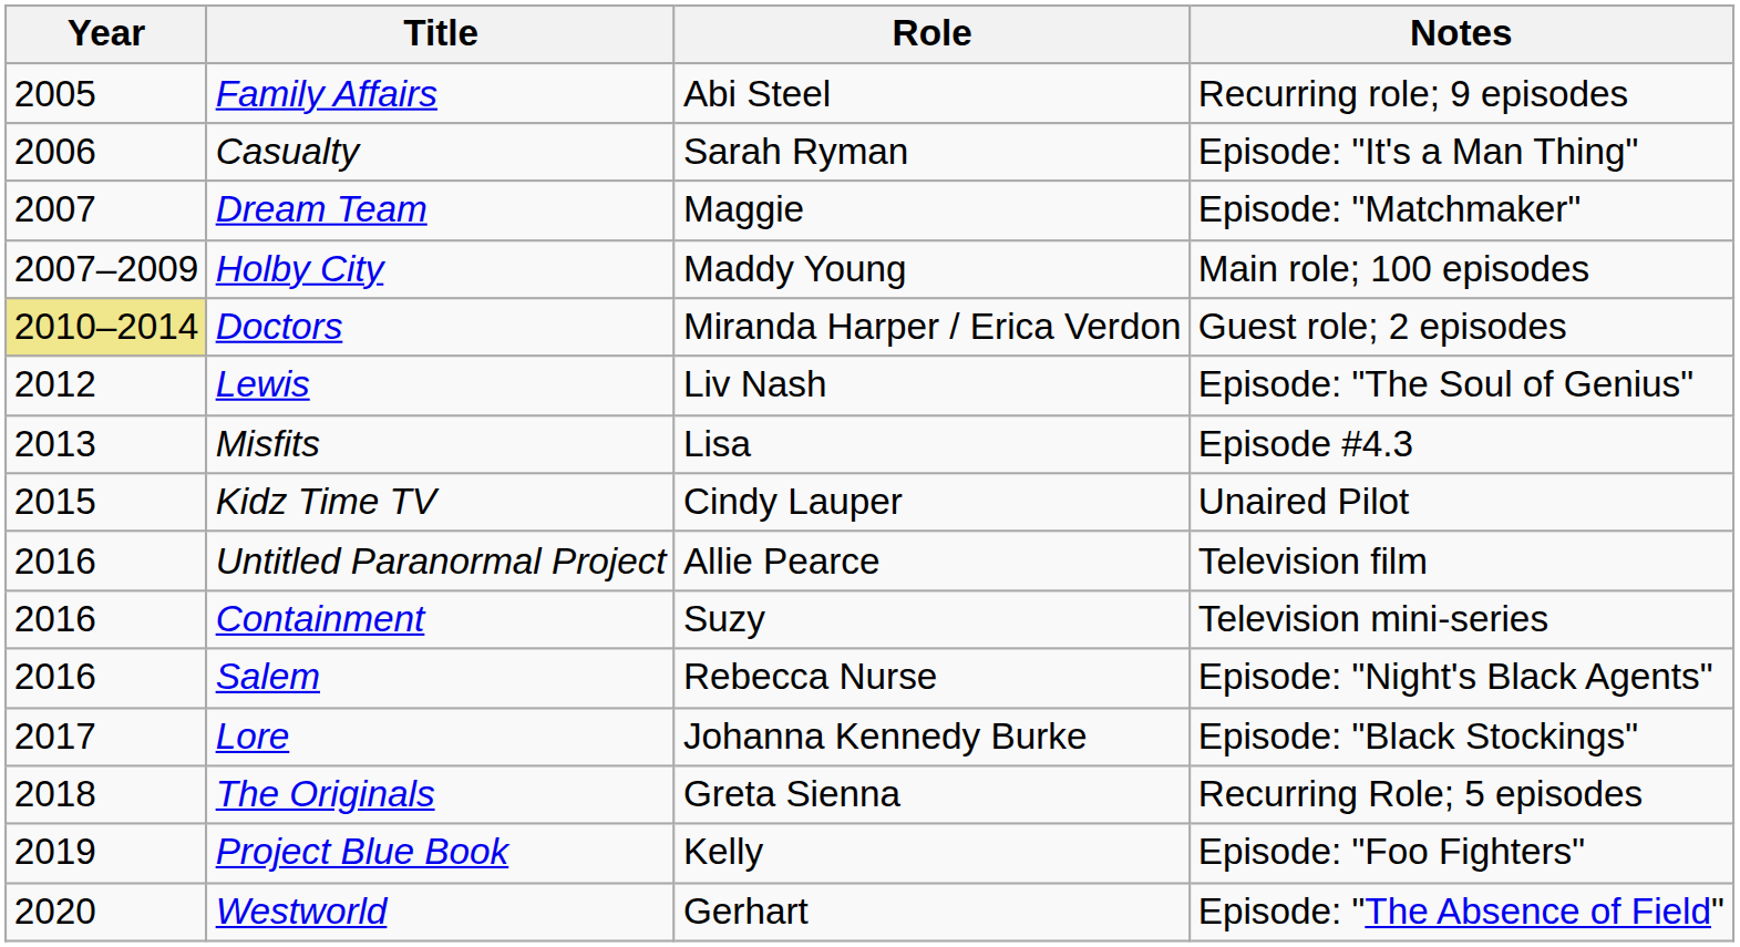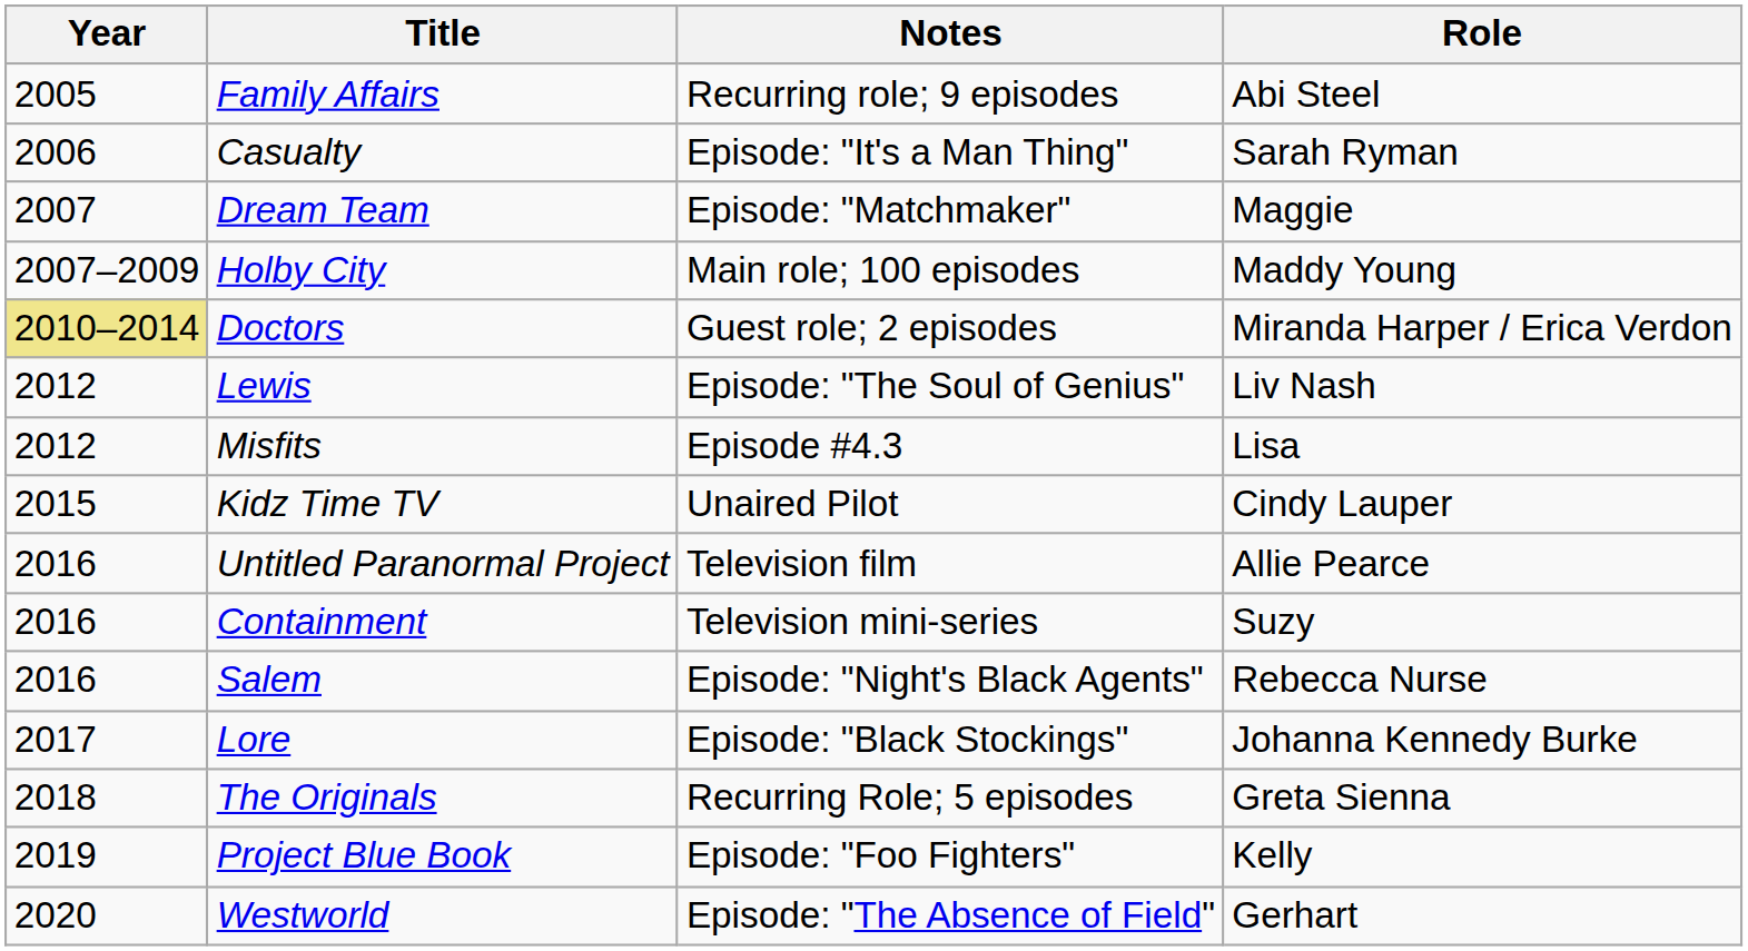 <table class="wikitable">
 <tr>
 <th>Year</th>
 <th>Title</th>
+<th>Notes</th>
 <th>Role</th>
-<th>Notes</th>
 </tr>
 <tr>
 <td>2005</td>
 <td><em><a href='#'>Family Affairs</a></em></td>
+<td>Recurring role; 9 episodes</td>
 <td>Abi Steel</td>
-<td>Recurring role; 9 episodes</td>
 </tr>
 <tr>
 <td>2006</td>
 <td><em>Casualty</em></td>
+<td>Episode: "It's a Man Thing"</td>
 <td>Sarah Ryman</td>
-<td>Episode: "It's a Man Thing"</td>
 </tr>
 <tr>
 <td>2007</td>
 <td><em><a href='#'>Dream Team</a></em></td>
+<td>Episode: "Matchmaker"</td>
 <td>Maggie</td>
-<td>Episode: "Matchmaker"</td>
 </tr>
 <tr>
 <td>2007–2009</td>
 <td><em><a href='#'>Holby City</a></em></td>
+<td>Main role; 100 episodes</td>
 <td>Maddy Young</td>
-<td>Main role; 100 episodes</td>
 </tr>
 <tr>
 <td style="background: khaki;">2010–2014</td>
 <td><em><a href='#'>Doctors</a></em></td>
+<td>Guest role; 2 episodes</td>
 <td>Miranda Harper / Erica Verdon</td>
-<td>Guest role; 2 episodes</td>
 </tr>
 <tr>
 <td>2012</td>
 <td><em><a href='#'>Lewis</a></em></td>
+<td>Episode: "The Soul of Genius"</td>
 <td>Liv Nash</td>
-<td>Episode: "The Soul of Genius"</td>
 </tr>
 <tr>
-<td>2013</td>
+<td>2012</td>
 <td><em>Misfits</em></td>
+<td>Episode #4.3</td>
 <td>Lisa</td>
-<td>Episode #4.3</td>
 </tr>
 <tr>
 <td>2015</td>
 <td><em>Kidz Time TV</em></td>
+<td>Unaired Pilot</td>
 <td>Cindy Lauper</td>
-<td>Unaired Pilot</td>
 </tr>
 <tr>
 <td>2016</td>
 <td><em>Untitled Paranormal Project</em></td>
+<td>Television film</td>
 <td>Allie Pearce</td>
-<td>Television film</td>
 </tr>
 <tr>
 <td>2016</td>
 <td><em><a href='#'>Containment</a></em></td>
+<td>Television mini-series</td>
 <td>Suzy</td>
-<td>Television mini-series</td>
 </tr>
 <tr>
 <td>2016</td>
 <td><em><a href='#'>Salem</a></em></td>
+<td>Episode: "Night's Black Agents"</td>
 <td>Rebecca Nurse</td>
-<td>Episode: "Night's Black Agents"</td>
 </tr>
 <tr>
 <td>2017</td>
 <td><em><a href='#'>Lore</a></em></td>
+<td>Episode: "Black Stockings"</td>
 <td>Johanna Kennedy Burke</td>
-<td>Episode: "Black Stockings"</td>
 </tr>
 <tr>
 <td>2018</td>
 <td><em><a href='#'>The Originals</a></em></td>
+<td>Recurring Role; 5 episodes</td>
 <td>Greta Sienna</td>
-<td>Recurring Role; 5 episodes</td>
 </tr>
 <tr>
 <td>2019</td>
 <td><em><a href='#'>Project Blue Book</a></em></td>
+<td>Episode: "Foo Fighters"</td>
 <td>Kelly</td>
-<td>Episode: "Foo Fighters"</td>
 </tr>
 <tr>
 <td>2020</td>
 <td><em><a href='#'>Westworld</a></em></td>
+<td>Episode: "<a href='#'>The Absence of Field</a>"</td>
 <td>Gerhart</td>
-<td>Episode: "<a href='#'>The Absence of Field</a>"</td>
 </tr>
 </table>
